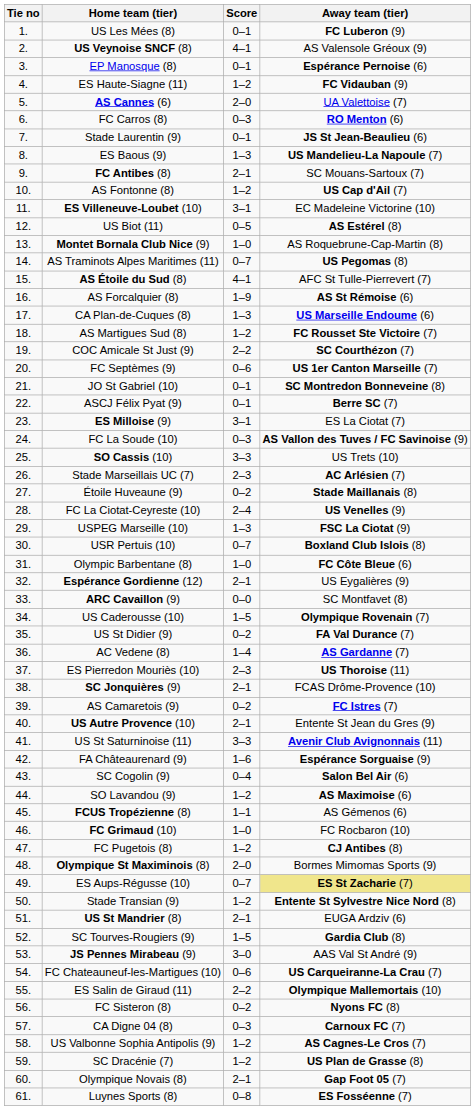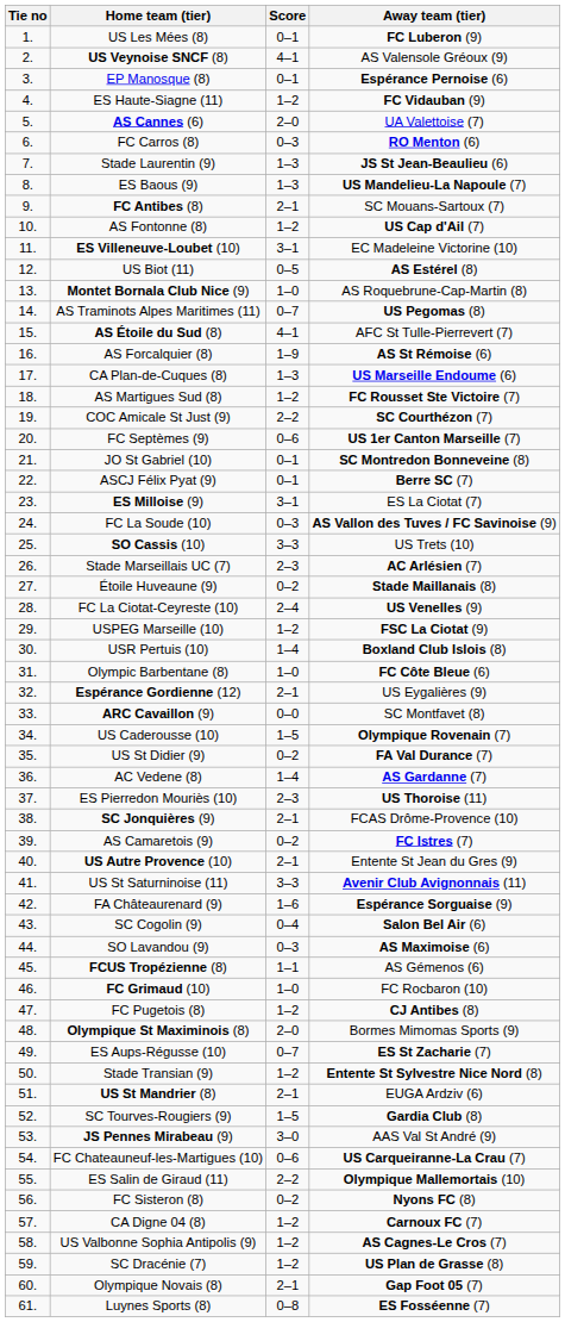 <table class="wikitable" style="text-align: center">
 <tr>
 <th>Tie no</th>
 <th>Home team (tier)</th>
 <th>Score</th>
 <th>Away team (tier)</th>
 </tr>
 <tr>
 <td>1.</td>
 <td>US Les Mées (8)</td>
 <td>0–1</td>
 <td><strong>FC Luberon</strong> (9)</td>
 </tr>
 <tr>
 <td>2.</td>
 <td><strong>US Veynoise SNCF</strong> (8)</td>
 <td>4–1</td>
 <td>AS Valensole Gréoux (9)</td>
 </tr>
 <tr>
 <td>3.</td>
 <td><a href='#'>EP Manosque</a> (8)</td>
 <td>0–1</td>
 <td><strong>Espérance Pernoise</strong> (6)</td>
 </tr>
 <tr>
 <td>4.</td>
 <td>ES Haute-Siagne (11)</td>
 <td>1–2</td>
 <td><strong>FC Vidauban</strong> (9)</td>
 </tr>
 <tr>
 <td>5.</td>
 <td><strong><a href='#'>AS Cannes</a></strong> (6)</td>
 <td>2–0</td>
 <td><a href='#'>UA Valettoise</a> (7)</td>
 </tr>
 <tr>
 <td>6.</td>
 <td>FC Carros (8)</td>
 <td>0–3</td>
 <td><strong><a href='#'>RO Menton</a></strong> (6)</td>
 </tr>
 <tr>
 <td>7.</td>
 <td>Stade Laurentin (9)</td>
-<td>0–1</td>
+<td>1–3</td>
 <td><strong>JS St Jean-Beaulieu</strong> (6)</td>
 </tr>
 <tr>
 <td>8.</td>
 <td>ES Baous (9)</td>
 <td>1–3</td>
 <td><strong>US Mandelieu-La Napoule</strong> (7)</td>
 </tr>
 <tr>
 <td>9.</td>
 <td><strong>FC Antibes</strong> (8)</td>
 <td>2–1</td>
 <td>SC Mouans-Sartoux (7)</td>
 </tr>
 <tr>
 <td>10.</td>
 <td>AS Fontonne (8)</td>
 <td>1–2</td>
 <td><strong>US Cap d'Ail</strong> (7)</td>
 </tr>
 <tr>
 <td>11.</td>
 <td><strong>ES Villeneuve-Loubet</strong> (10)</td>
 <td>3–1</td>
 <td>EC Madeleine Victorine (10)</td>
 </tr>
 <tr>
 <td>12.</td>
 <td>US Biot (11)</td>
 <td>0–5</td>
 <td><strong>AS Estérel</strong> (8)</td>
 </tr>
 <tr>
 <td>13.</td>
 <td><strong>Montet Bornala Club Nice</strong> (9)</td>
 <td>1–0</td>
 <td>AS Roquebrune-Cap-Martin (8)</td>
 </tr>
 <tr>
 <td>14.</td>
 <td>AS Traminots Alpes Maritimes (11)</td>
 <td>0–7</td>
 <td><strong>US Pegomas</strong> (8)</td>
 </tr>
 <tr>
 <td>15.</td>
 <td><strong>AS Étoile du Sud</strong> (8)</td>
 <td>4–1</td>
 <td>AFC St Tulle-Pierrevert (7)</td>
 </tr>
 <tr>
 <td>16.</td>
 <td>AS Forcalquier (8)</td>
 <td>1–9</td>
 <td><strong>AS St Rémoise</strong> (6)</td>
 </tr>
 <tr>
 <td>17.</td>
 <td>CA Plan-de-Cuques (8)</td>
 <td>1–3</td>
 <td><strong><a href='#'>US Marseille Endoume</a></strong> (6)</td>
 </tr>
 <tr>
 <td>18.</td>
 <td>AS Martigues Sud (8)</td>
 <td>1–2</td>
 <td><strong>FC Rousset Ste Victoire</strong> (7)</td>
 </tr>
 <tr>
 <td>19.</td>
 <td>COC Amicale St Just (9)</td>
 <td>2–2 </td>
 <td><strong>SC Courthézon</strong> (7)</td>
 </tr>
 <tr>
 <td>20.</td>
 <td>FC Septèmes (9)</td>
 <td>0–6</td>
 <td><strong>US 1er Canton Marseille</strong> (7)</td>
 </tr>
 <tr>
 <td>21.</td>
 <td>JO St Gabriel (10)</td>
 <td>0–1</td>
 <td><strong>SC Montredon Bonneveine</strong> (8)</td>
 </tr>
 <tr>
 <td>22.</td>
 <td>ASCJ Félix Pyat (9)</td>
 <td>0–1</td>
 <td><strong>Berre SC</strong> (7)</td>
 </tr>
 <tr>
 <td>23.</td>
 <td><strong>ES Milloise</strong> (9)</td>
 <td>3–1</td>
 <td>ES La Ciotat (7)</td>
 </tr>
 <tr>
 <td>24.</td>
 <td>FC La Soude (10)</td>
 <td>0–3</td>
 <td><strong>AS Vallon des Tuves / FC Savinoise</strong> (9)</td>
 </tr>
 <tr>
 <td>25.</td>
 <td><strong>SO Cassis</strong> (10)</td>
 <td>3–3 </td>
 <td>US Trets (10)</td>
 </tr>
 <tr>
 <td>26.</td>
 <td>Stade Marseillais UC (7)</td>
 <td>2–3</td>
 <td><strong>AC Arlésien</strong> (7)</td>
 </tr>
 <tr>
 <td>27.</td>
 <td>Étoile Huveaune (9)</td>
 <td>0–2</td>
 <td><strong>Stade Maillanais</strong> (8)</td>
 </tr>
 <tr>
 <td>28.</td>
 <td>FC La Ciotat-Ceyreste (10)</td>
 <td>2–4</td>
 <td><strong>US Venelles</strong> (9)</td>
 </tr>
 <tr>
 <td>29.</td>
 <td>USPEG Marseille (10)</td>
-<td>1–3</td>
+<td>1–2</td>
 <td><strong>FSC La Ciotat</strong> (9)</td>
 </tr>
 <tr>
 <td>30.</td>
 <td>USR Pertuis (10)</td>
-<td>0–7</td>
+<td>1–4</td>
 <td><strong>Boxland Club Islois</strong> (8)</td>
 </tr>
 <tr>
 <td>31.</td>
 <td>Olympic Barbentane (8)</td>
 <td>1–0</td>
 <td><strong>FC Côte Bleue</strong> (6)</td>
 </tr>
 <tr>
 <td>32.</td>
 <td><strong>Espérance Gordienne</strong> (12)</td>
 <td>2–1</td>
 <td>US Eygalières (9)</td>
 </tr>
 <tr>
 <td>33.</td>
 <td><strong>ARC Cavaillon</strong> (9)</td>
 <td>0–0 </td>
 <td>SC Montfavet (8)</td>
 </tr>
 <tr>
 <td>34.</td>
 <td>US Caderousse (10)</td>
 <td>1–5</td>
 <td><strong>Olympique Rovenain</strong> (7)</td>
 </tr>
 <tr>
 <td>35.</td>
 <td>US St Didier (9)</td>
 <td>0–2</td>
 <td><strong>FA Val Durance</strong> (7)</td>
 </tr>
 <tr>
 <td>36.</td>
 <td>AC Vedene (8)</td>
 <td>1–4</td>
 <td><strong><a href='#'>AS Gardanne</a></strong> (7)</td>
 </tr>
 <tr>
 <td>37.</td>
 <td>ES Pierredon Mouriès (10)</td>
 <td>2–3</td>
 <td><strong>US Thoroise</strong> (11)</td>
 </tr>
 <tr>
 <td>38.</td>
 <td><strong>SC Jonquières</strong> (9)</td>
 <td>2–1</td>
 <td>FCAS Drôme-Provence (10)</td>
 </tr>
 <tr>
 <td>39.</td>
 <td>AS Camaretois (9)</td>
 <td>0–2</td>
 <td><strong><a href='#'>FC Istres</a></strong> (7)</td>
 </tr>
 <tr>
 <td>40.</td>
 <td><strong>US Autre Provence</strong> (10)</td>
 <td>2–1</td>
 <td>Entente St Jean du Gres (9)</td>
 </tr>
 <tr>
 <td>41.</td>
 <td>US St Saturninoise (11)</td>
 <td>3–3 </td>
 <td><strong><a href='#'>Avenir Club Avignonnais</a></strong> (11)</td>
 </tr>
 <tr>
 <td>42.</td>
 <td>FA Châteaurenard (9)</td>
 <td>1–6</td>
 <td><strong>Espérance Sorguaise</strong> (9)</td>
 </tr>
 <tr>
 <td>43.</td>
 <td>SC Cogolin (9)</td>
 <td>0–4</td>
 <td><strong>Salon Bel Air</strong> (6)</td>
 </tr>
 <tr>
 <td>44.</td>
 <td>SO Lavandou (9)</td>
-<td>1–2</td>
+<td>0–3</td>
 <td><strong>AS Maximoise</strong> (6)</td>
 </tr>
 <tr>
 <td>45.</td>
 <td><strong>FCUS Tropézienne</strong> (8)</td>
 <td>1–1 </td>
 <td>AS Gémenos (6)</td>
 </tr>
 <tr>
 <td>46.</td>
 <td><strong>FC Grimaud</strong> (10)</td>
 <td>1–0</td>
 <td>FC Rocbaron (10)</td>
 </tr>
 <tr>
 <td>47.</td>
 <td>FC Pugetois (8)</td>
 <td>1–2</td>
 <td><strong>CJ Antibes</strong> (8)</td>
 </tr>
 <tr>
 <td>48.</td>
 <td><strong>Olympique St Maximinois</strong> (8)</td>
 <td>2–0</td>
 <td>Bormes Mimomas Sports (9)</td>
 </tr>
 <tr>
 <td>49.</td>
 <td>ES Aups-Régusse (10)</td>
 <td>0–7</td>
-<td style="background: khaki;"><strong>ES St Zacharie</strong> (7)</td>
+<td><strong>ES St Zacharie</strong> (7)</td>
 </tr>
 <tr>
 <td>50.</td>
 <td>Stade Transian (9)</td>
 <td>1–2</td>
 <td><strong>Entente St Sylvestre Nice Nord</strong> (8)</td>
 </tr>
 <tr>
 <td>51.</td>
 <td><strong>US St Mandrier</strong> (8)</td>
 <td>2–1 </td>
 <td>EUGA Ardziv (6)</td>
 </tr>
 <tr>
 <td>52.</td>
 <td>SC Tourves-Rougiers (9)</td>
 <td>1–5</td>
 <td><strong>Gardia Club</strong> (8)</td>
 </tr>
 <tr>
 <td>53.</td>
 <td><strong>JS Pennes Mirabeau</strong> (9)</td>
 <td>3–0</td>
 <td>AAS Val St André (9)</td>
 </tr>
 <tr>
 <td>54.</td>
 <td>FC Chateauneuf-les-Martigues (10)</td>
 <td>0–6</td>
 <td><strong>US Carqueiranne-La Crau</strong> (7)</td>
 </tr>
 <tr>
 <td>55.</td>
 <td>ES Salin de Giraud (11)</td>
 <td>2–2 </td>
 <td><strong>Olympique Mallemortais</strong> (10)</td>
 </tr>
 <tr>
 <td>56.</td>
 <td>FC Sisteron (8)</td>
 <td>0–2</td>
 <td><strong>Nyons FC</strong> (8)</td>
 </tr>
 <tr>
 <td>57.</td>
 <td>CA Digne 04 (8)</td>
-<td>0–3</td>
+<td>1–2</td>
 <td><strong>Carnoux FC</strong> (7)</td>
 </tr>
 <tr>
 <td>58.</td>
 <td>US Valbonne Sophia Antipolis (9)</td>
 <td>1–2</td>
 <td><strong>AS Cagnes-Le Cros</strong> (7)</td>
 </tr>
 <tr>
 <td>59.</td>
 <td>SC Dracénie (7)</td>
 <td>1–2</td>
 <td><strong>US Plan de Grasse</strong> (8)</td>
 </tr>
 <tr>
 <td>60.</td>
 <td>Olympique Novais (8)</td>
 <td>2–1</td>
 <td><strong>Gap Foot 05</strong> (7)</td>
 </tr>
 <tr>
 <td>61.</td>
 <td>Luynes Sports (8)</td>
 <td>0–8</td>
 <td><strong>ES Fosséenne</strong> (7)</td>
 </tr>
 </table>
